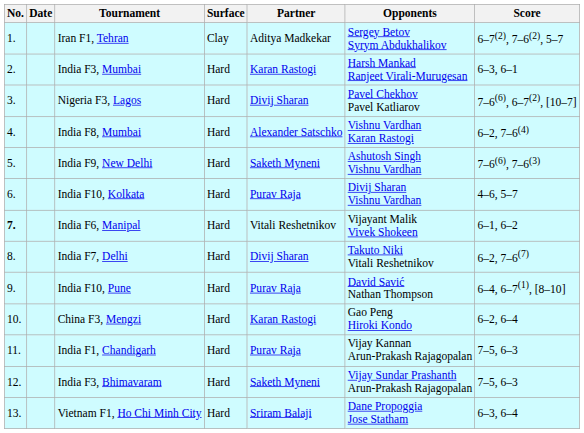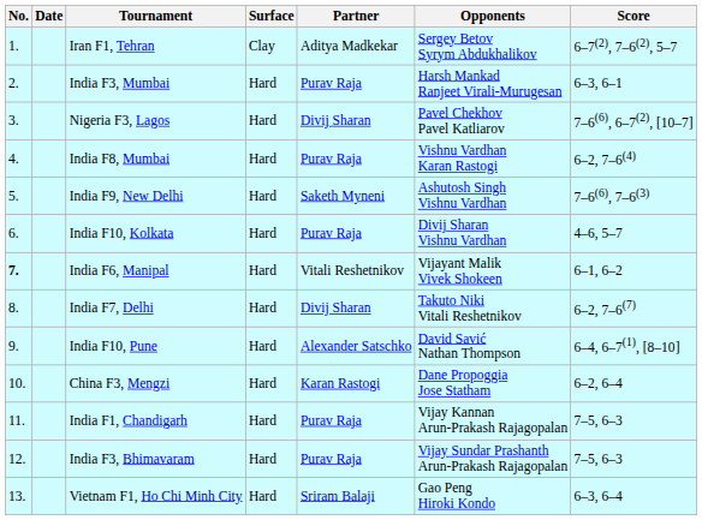 <table class="sortable wikitable">
 <tr>
 <th>No.</th>
 <th>Date</th>
 <th>Tournament</th>
 <th>Surface</th>
 <th>Partner</th>
 <th>Opponents</th>
 <th class="unsortable">Score</th>
 </tr>
 <tr style="background:#cffcff;">
 <td>1.</td>
 <td></td>
 <td>Iran F1, <a href='#'>Tehran</a></td>
 <td>Clay</td>
 <td> Aditya Madkekar</td>
 <td> <a href='#'>Sergey Betov</a><br>  <a href='#'>Syrym Abdukhalikov</a></td>
 <td>6–7<sup>(2)</sup>, 7–6<sup>(2)</sup>, 5–7</td>
 </tr>
 <tr style="background:#cffcff;">
 <td>2.</td>
 <td></td>
 <td>India F3, <a href='#'>Mumbai</a></td>
 <td>Hard</td>
-<td> <a href='#'>Karan Rastogi</a></td>
+<td> <a href='#'>Purav Raja</a></td>
 <td> <a href='#'>Harsh Mankad</a> <br>  <a href='#'>Ranjeet Virali-Murugesan</a></td>
 <td>6–3, 6–1</td>
 </tr>
 <tr style="background:#cffcff;">
 <td>3.</td>
 <td></td>
 <td>Nigeria F3, <a href='#'>Lagos</a></td>
 <td>Hard</td>
 <td> <a href='#'>Divij Sharan</a></td>
 <td> <a href='#'>Pavel Chekhov</a> <br>  Pavel Katliarov</td>
 <td>7–6<sup>(6)</sup>, 6–7<sup>(2)</sup>, [10–7]</td>
 </tr>
 <tr style="background:#cffcff;">
 <td>4.</td>
 <td></td>
 <td>India F8, <a href='#'>Mumbai</a></td>
 <td>Hard</td>
-<td> <a href='#'>Alexander Satschko</a></td>
+<td> <a href='#'>Purav Raja</a></td>
 <td> <a href='#'>Vishnu Vardhan</a><br> <a href='#'>Karan Rastogi</a></td>
 <td>6–2, 7–6<sup>(4)</sup></td>
 </tr>
 <tr style="background:#cffcff;">
 <td>5.</td>
 <td></td>
 <td>India F9, <a href='#'>New Delhi</a></td>
 <td>Hard</td>
 <td> <a href='#'>Saketh Myneni</a></td>
 <td> <a href='#'>Ashutosh Singh</a> <br>  <a href='#'>Vishnu Vardhan</a></td>
 <td>7–6<sup>(6)</sup>, 7–6<sup>(3)</sup></td>
 </tr>
 <tr style="background:#cffcff;">
 <td>6.</td>
 <td></td>
 <td>India F10, <a href='#'>Kolkata</a></td>
 <td>Hard</td>
 <td> <a href='#'>Purav Raja</a></td>
 <td> <a href='#'>Divij Sharan</a><br> <a href='#'>Vishnu Vardhan</a></td>
 <td>4–6, 5–7</td>
 </tr>
 <tr style="background:#cffcff;">
 <td><strong>7.</strong></td>
 <td></td>
 <td>India F6, <a href='#'>Manipal</a></td>
 <td>Hard</td>
 <td> Vitali Reshetnikov</td>
 <td> Vijayant Malik <br>  <a href='#'>Vivek Shokeen</a></td>
 <td>6–1, 6–2</td>
 </tr>
 <tr style="background:#cffcff;">
 <td>8.</td>
 <td></td>
 <td>India F7, <a href='#'>Delhi</a></td>
 <td>Hard</td>
 <td> <a href='#'>Divij Sharan</a></td>
 <td> <a href='#'>Takuto Niki</a><br> Vitali Reshetnikov</td>
 <td>6–2, 7–6<sup>(7)</sup></td>
 </tr>
 <tr style="background:#cffcff;">
 <td>9.</td>
 <td></td>
 <td>India F10, <a href='#'>Pune</a></td>
 <td>Hard</td>
-<td> <a href='#'>Purav Raja</a></td>
+<td> <a href='#'>Alexander Satschko</a></td>
 <td> <a href='#'>David Savić</a> <br>  Nathan Thompson</td>
 <td>6–4, 6–7<sup>(1)</sup>, [8–10]</td>
 </tr>
 <tr style="background:#cffcff;">
 <td>10.</td>
 <td></td>
 <td>China F3, <a href='#'>Mengzi</a></td>
 <td>Hard</td>
 <td> <a href='#'>Karan Rastogi</a></td>
-<td> Gao Peng <br>  <a href='#'>Hiroki Kondo</a></td>
+<td> <a href='#'>Dane Propoggia</a><br> <a href='#'>Jose Statham</a></td>
 <td>6–2, 6–4</td>
 </tr>
 <tr style="background:#cffcff;">
 <td>11.</td>
 <td></td>
 <td>India F1, <a href='#'>Chandigarh</a></td>
 <td>Hard</td>
 <td> <a href='#'>Purav Raja</a></td>
 <td> Vijay Kannan <br>  Arun-Prakash Rajagopalan</td>
 <td>7–5, 6–3</td>
 </tr>
 <tr style="background:#cffcff;">
 <td>12.</td>
 <td></td>
 <td>India F3, <a href='#'>Bhimavaram</a></td>
 <td>Hard</td>
-<td> <a href='#'>Saketh Myneni</a></td>
+<td> <a href='#'>Purav Raja</a></td>
 <td> <a href='#'>Vijay Sundar Prashanth</a> <br>  Arun-Prakash Rajagopalan</td>
 <td>7–5, 6–3</td>
 </tr>
 <tr style="background:#cffcff;">
 <td>13.</td>
 <td></td>
 <td>Vietnam F1, <a href='#'>Ho Chi Minh City</a></td>
 <td>Hard</td>
 <td> <a href='#'>Sriram Balaji</a></td>
-<td> <a href='#'>Dane Propoggia</a><br> <a href='#'>Jose Statham</a></td>
+<td> Gao Peng <br>  <a href='#'>Hiroki Kondo</a></td>
 <td>6–3, 6–4</td>
 </tr>
 </table>
